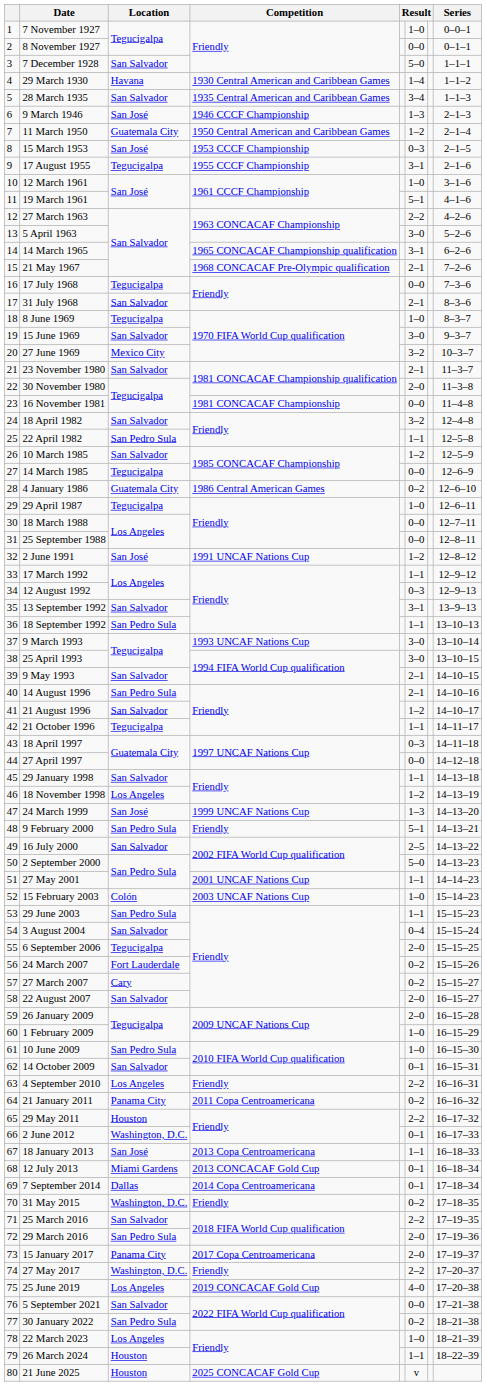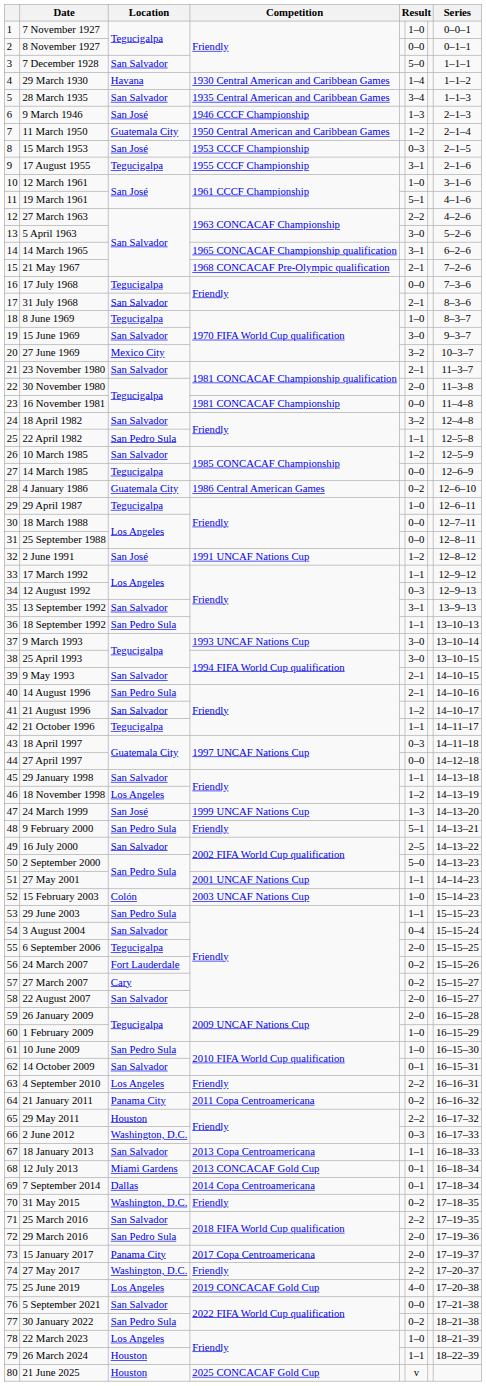 <table class="wikitable">
 <tr>
 <th></th>
 <th>Date</th>
 <th>Location</th>
 <th>Competition</th>
 <th colspan="3">Result</th>
 <th>Series</th>
 </tr>
 <tr>
 <td>1</td>
 <td>7 November 1927</td>
 <td rowspan="2"> <a href='#'>Tegucigalpa</a></td>
 <td rowspan="3"><a href='#'>Friendly</a></td>
 <td align="right"><strong></strong></td>
 <td align="center">1–0</td>
 <td></td>
 <td align="center"> 0–0–1 </td>
 </tr>
 <tr>
 <td>2</td>
 <td>8 November 1927</td>
 <td align="right"></td>
 <td align="center">0–0</td>
 <td></td>
 <td align="center"> 0–1–1 </td>
 </tr>
 <tr>
 <td>3</td>
 <td>7 December 1928</td>
 <td> <a href='#'>San Salvador</a></td>
 <td align="right"><strong></strong></td>
 <td align="center">5–0</td>
 <td></td>
 <td align="center"> 1–1–1 </td>
 </tr>
 <tr>
 <td>4</td>
 <td>29 March 1930</td>
 <td> <a href='#'>Havana</a></td>
 <td><a href='#'>1930 Central American and Caribbean Games</a></td>
 <td align="right"></td>
 <td align="center">1–4</td>
 <td><strong></strong></td>
 <td align="center"> 1–1–2 </td>
 </tr>
 <tr>
 <td>5</td>
 <td>28 March 1935</td>
 <td> <a href='#'>San Salvador</a></td>
 <td><a href='#'>1935 Central American and Caribbean Games</a></td>
 <td align="right"></td>
 <td align="center">3–4</td>
 <td><strong></strong></td>
 <td align="center"> 1–1–3 </td>
 </tr>
 <tr>
 <td>6</td>
 <td>9 March 1946</td>
 <td> <a href='#'>San José</a></td>
 <td><a href='#'>1946 CCCF Championship</a></td>
 <td align="right"></td>
 <td align="center">1–3</td>
 <td><strong></strong></td>
 <td align="center"> 2–1–3 </td>
 </tr>
 <tr>
 <td>7</td>
 <td>11 March 1950</td>
 <td> <a href='#'>Guatemala City</a></td>
 <td><a href='#'>1950 Central American and Caribbean Games</a></td>
 <td align="right"></td>
 <td align="center">1–2</td>
 <td><strong></strong></td>
 <td align="center"> 2–1–4 </td>
 </tr>
 <tr>
 <td>8</td>
 <td>15 March 1953</td>
 <td> <a href='#'>San José</a></td>
 <td><a href='#'>1953 CCCF Championship</a></td>
 <td align="right"></td>
 <td align="center">0–3</td>
 <td><strong></strong></td>
 <td align="center"> 2–1–5 </td>
 </tr>
 <tr>
 <td>9</td>
 <td>17 August 1955</td>
 <td> <a href='#'>Tegucigalpa</a></td>
 <td><a href='#'>1955 CCCF Championship</a></td>
 <td align="right"><strong></strong></td>
 <td align="center">3–1</td>
 <td></td>
 <td align="center"> 2–1–6 </td>
 </tr>
 <tr>
 <td>10</td>
 <td>12 March 1961</td>
 <td rowspan="2"> <a href='#'>San José</a></td>
 <td rowspan="2"><a href='#'>1961 CCCF Championship</a></td>
 <td align="right"><strong></strong></td>
 <td align="center">1–0</td>
 <td></td>
 <td align="center"> 3–1–6 </td>
 </tr>
 <tr>
 <td>11</td>
 <td>19 March 1961</td>
 <td align="right"><strong></strong></td>
 <td align="center">5–1</td>
 <td></td>
 <td align="center"> 4–1–6 </td>
 </tr>
 <tr>
 <td>12</td>
 <td>27 March 1963</td>
 <td rowspan="4"> <a href='#'>San Salvador</a></td>
 <td rowspan="2"><a href='#'>1963 CONCACAF Championship</a></td>
 <td align="right"></td>
 <td align="center">2–2</td>
 <td></td>
 <td align="center"> 4–2–6 </td>
 </tr>
 <tr>
 <td>13</td>
 <td>5 April 1963</td>
 <td align="right"><strong></strong></td>
 <td align="center">3–0</td>
 <td></td>
 <td align="center"> 5–2–6 </td>
 </tr>
 <tr>
 <td>14</td>
 <td>14 March 1965</td>
 <td><a href='#'>1965 CONCACAF Championship qualification</a></td>
 <td align="right"><strong></strong></td>
 <td align="center">3–1</td>
 <td></td>
 <td align="center"> 6–2–6 </td>
 </tr>
 <tr>
 <td>15</td>
 <td>21 May 1967</td>
 <td><a href='#'>1968 CONCACAF Pre-Olympic qualification</a></td>
 <td align="right"><strong></strong></td>
 <td align="center">2–1</td>
 <td></td>
 <td align="center"> 7–2–6 </td>
 </tr>
 <tr>
 <td>16</td>
 <td>17 July 1968</td>
 <td> <a href='#'>Tegucigalpa</a></td>
 <td rowspan="2"><a href='#'>Friendly</a></td>
 <td align="right"></td>
 <td align="center">0–0</td>
 <td></td>
 <td align="center"> 7–3–6 </td>
 </tr>
 <tr>
 <td>17</td>
 <td>31 July 1968</td>
 <td> <a href='#'>San Salvador</a></td>
 <td align="right"><strong></strong></td>
 <td align="center">2–1</td>
 <td></td>
 <td align="center"> 8–3–6 </td>
 </tr>
 <tr>
 <td>18</td>
 <td>8 June 1969</td>
 <td> <a href='#'>Tegucigalpa</a></td>
 <td rowspan="3"><a href='#'>1970 FIFA World Cup qualification</a></td>
 <td align="right"><strong></strong></td>
 <td align="center">1–0</td>
 <td></td>
 <td align="center"> 8–3–7 </td>
 </tr>
 <tr>
 <td>19</td>
 <td>15 June 1969</td>
 <td> <a href='#'>San Salvador</a></td>
 <td align="right"><strong></strong></td>
 <td align="center">3–0</td>
 <td></td>
 <td align="center"> 9–3–7 </td>
 </tr>
 <tr>
 <td>20</td>
 <td>27 June 1969</td>
 <td> <a href='#'>Mexico City</a></td>
 <td align="right"><strong></strong></td>
 <td align="center">3–2<br></td>
 <td></td>
 <td align="center"> 10–3–7 </td>
 </tr>
 <tr>
 <td>21</td>
 <td>23 November 1980</td>
 <td> <a href='#'>San Salvador</a></td>
 <td rowspan="2"><a href='#'>1981 CONCACAF Championship qualification</a></td>
 <td align="right"><strong></strong></td>
 <td align="center">2–1</td>
 <td></td>
 <td align="center"> 11–3–7 </td>
 </tr>
 <tr>
 <td>22</td>
 <td>30 November 1980</td>
 <td rowspan="2"> <a href='#'>Tegucigalpa</a></td>
 <td align="right"><strong></strong></td>
 <td align="center">2–0</td>
 <td></td>
 <td align="center"> 11–3–8 </td>
 </tr>
 <tr>
 <td>23</td>
 <td>16 November 1981</td>
 <td><a href='#'>1981 CONCACAF Championship</a></td>
 <td align="right"></td>
 <td align="center">0–0</td>
 <td></td>
 <td align="center"> 11–4–8 </td>
 </tr>
 <tr>
 <td>24</td>
 <td>18 April 1982</td>
 <td> <a href='#'>San Salvador</a></td>
 <td rowspan="2"><a href='#'>Friendly</a></td>
 <td align="right"><strong></strong></td>
 <td align="center">3–2</td>
 <td></td>
 <td align="center"> 12–4–8 </td>
 </tr>
 <tr>
 <td>25</td>
 <td>22 April 1982</td>
 <td> <a href='#'>San Pedro Sula</a></td>
 <td align="right"></td>
 <td align="center">1–1</td>
 <td></td>
 <td align="center"> 12–5–8 </td>
 </tr>
 <tr>
 <td>26</td>
 <td>10 March 1985</td>
 <td> <a href='#'>San Salvador</a></td>
 <td rowspan="2"><a href='#'>1985 CONCACAF Championship</a></td>
 <td align="right"></td>
 <td align="center">1–2</td>
 <td><strong></strong></td>
 <td align="center"> 12–5–9 </td>
 </tr>
 <tr>
 <td>27</td>
 <td>14 March 1985</td>
 <td> <a href='#'>Tegucigalpa</a></td>
 <td align="right"></td>
 <td align="center">0–0</td>
 <td></td>
 <td align="center"> 12–6–9 </td>
 </tr>
 <tr>
 <td>28</td>
 <td>4 January 1986</td>
 <td> <a href='#'>Guatemala City</a></td>
 <td><a href='#'>1986 Central American Games</a></td>
 <td align="right"></td>
 <td align="center">0–2</td>
 <td><strong></strong></td>
 <td align="center"> 12–6–10 </td>
 </tr>
 <tr>
 <td>29</td>
 <td>29 April 1987</td>
 <td> <a href='#'>Tegucigalpa</a></td>
 <td rowspan="3"><a href='#'>Friendly</a></td>
 <td align="right"><strong></strong></td>
 <td align="center">1–0</td>
 <td></td>
 <td align="center"> 12–6–11 </td>
 </tr>
 <tr>
 <td>30</td>
 <td>18 March 1988</td>
 <td rowspan="2"> <a href='#'>Los Angeles</a></td>
 <td align="right"></td>
 <td align="center">0–0</td>
 <td></td>
 <td align="center"> 12–7–11 </td>
 </tr>
 <tr>
 <td>31</td>
 <td>25 September 1988</td>
 <td align="right"></td>
 <td align="center">0–0</td>
 <td></td>
 <td align="center"> 12–8–11 </td>
 </tr>
 <tr>
 <td>32</td>
 <td>2 June 1991</td>
 <td> <a href='#'>San José</a></td>
 <td><a href='#'>1991 UNCAF Nations Cup</a></td>
 <td align="right"></td>
 <td align="center">1–2</td>
 <td><strong></strong></td>
 <td align="center"> 12–8–12 </td>
 </tr>
 <tr>
 <td>33</td>
 <td>17 March 1992</td>
 <td rowspan="2"> <a href='#'>Los Angeles</a></td>
 <td rowspan="4"><a href='#'>Friendly</a></td>
 <td align="right"></td>
 <td align="center">1–1</td>
 <td></td>
 <td align="center"> 12–9–12 </td>
 </tr>
 <tr>
 <td>34</td>
 <td>12 August 1992</td>
 <td align="right"></td>
 <td align="center">0–3</td>
 <td><strong></strong></td>
 <td align="center"> 12–9–13 </td>
 </tr>
 <tr>
 <td>35</td>
 <td>13 September 1992</td>
 <td> <a href='#'>San Salvador</a></td>
 <td align="right"><strong></strong></td>
 <td align="center">3–1</td>
 <td></td>
 <td align="center"> 13–9–13 </td>
 </tr>
 <tr>
 <td>36</td>
 <td>18 September 1992</td>
 <td> <a href='#'>San Pedro Sula</a></td>
 <td align="right"></td>
 <td align="center">1–1</td>
 <td></td>
 <td align="center"> 13–10–13 </td>
 </tr>
 <tr>
 <td>37</td>
 <td>9 March 1993</td>
 <td rowspan="2"> <a href='#'>Tegucigalpa</a></td>
 <td><a href='#'>1993 UNCAF Nations Cup</a></td>
 <td align="right"><strong></strong></td>
 <td align="center">3–0</td>
 <td></td>
 <td align="center"> 13–10–14 </td>
 </tr>
 <tr>
 <td>38</td>
 <td>25 April 1993</td>
 <td rowspan="2"><a href='#'>1994 FIFA World Cup qualification</a></td>
 <td align="right"><strong></strong></td>
 <td align="center">3–0</td>
 <td></td>
 <td align="center"> 13–10–15 </td>
 </tr>
 <tr>
 <td>39</td>
 <td>9 May 1993</td>
 <td> <a href='#'>San Salvador</a></td>
 <td align="right"><strong></strong></td>
 <td align="center">2–1</td>
 <td></td>
 <td align="center"> 14–10–15 </td>
 </tr>
 <tr>
 <td>40</td>
 <td>14 August 1996</td>
 <td> <a href='#'>San Pedro Sula</a></td>
 <td rowspan="3"><a href='#'>Friendly</a></td>
 <td align="right"><strong></strong></td>
 <td align="center">2–1</td>
 <td></td>
 <td align="center"> 14–10–16 </td>
 </tr>
 <tr>
 <td>41</td>
 <td>21 August 1996</td>
 <td> <a href='#'>San Salvador</a></td>
 <td align="right"></td>
 <td align="center">1–2</td>
 <td><strong></strong></td>
 <td align="center"> 14–10–17 </td>
 </tr>
 <tr>
 <td>42</td>
 <td>21 October 1996</td>
 <td> <a href='#'>Tegucigalpa</a></td>
 <td align="right"></td>
 <td align="center">1–1</td>
 <td></td>
 <td align="center"> 14–11–17 </td>
 </tr>
 <tr>
 <td>43</td>
 <td>18 April 1997</td>
 <td rowspan="2"> <a href='#'>Guatemala City</a></td>
 <td rowspan="2"><a href='#'>1997 UNCAF Nations Cup</a></td>
 <td align="right"></td>
 <td align="center">0–3</td>
 <td><strong></strong></td>
 <td align="center"> 14–11–18 </td>
 </tr>
 <tr>
 <td>44</td>
 <td>27 April 1997</td>
 <td align="right"></td>
 <td align="center">0–0</td>
 <td></td>
 <td align="center"> 14–12–18 </td>
 </tr>
 <tr>
 <td>45</td>
 <td>29 January 1998</td>
 <td> <a href='#'>San Salvador</a></td>
 <td rowspan="2"><a href='#'>Friendly</a></td>
 <td align="right"></td>
 <td align="center">1–1</td>
 <td></td>
 <td align="center"> 14–13–18 </td>
 </tr>
 <tr>
 <td>46</td>
 <td>18 November 1998</td>
 <td> <a href='#'>Los Angeles</a></td>
 <td align="right"></td>
 <td align="center">1–2</td>
 <td><strong></strong></td>
 <td align="center"> 14–13–19 </td>
 </tr>
 <tr>
 <td>47</td>
 <td>24 March 1999</td>
 <td> <a href='#'>San José</a></td>
 <td><a href='#'>1999 UNCAF Nations Cup</a></td>
 <td align="right"></td>
 <td align="center">1–3</td>
 <td><strong></strong></td>
 <td align="center"> 14–13–20 </td>
 </tr>
 <tr>
 <td>48</td>
 <td>9 February 2000</td>
 <td> <a href='#'>San Pedro Sula</a></td>
 <td><a href='#'>Friendly</a></td>
 <td align="right"><strong></strong></td>
 <td align="center">5–1</td>
 <td></td>
 <td align="center"> 14–13–21 </td>
 </tr>
 <tr>
 <td>49</td>
 <td>16 July 2000</td>
 <td> <a href='#'>San Salvador</a></td>
 <td rowspan="2"><a href='#'>2002 FIFA World Cup qualification</a></td>
 <td align="right"></td>
 <td align="center">2–5</td>
 <td><strong></strong></td>
 <td align="center"> 14–13–22 </td>
 </tr>
 <tr>
 <td>50</td>
 <td>2 September 2000</td>
 <td rowspan="2"> <a href='#'>San Pedro Sula</a></td>
 <td align="right"><strong></strong></td>
 <td align="center">5–0</td>
 <td></td>
 <td align="center"> 14–13–23 </td>
 </tr>
 <tr>
 <td>51</td>
 <td>27 May 2001</td>
 <td><a href='#'>2001 UNCAF Nations Cup</a></td>
 <td align="right"></td>
 <td align="center">1–1</td>
 <td></td>
 <td align="center"> 14–14–23 </td>
 </tr>
 <tr>
 <td>52</td>
 <td>15 February 2003</td>
 <td> <a href='#'>Colón</a></td>
 <td><a href='#'>2003 UNCAF Nations Cup</a></td>
 <td align="right"><strong></strong></td>
 <td align="center">1–0</td>
 <td></td>
 <td align="center"> 15–14–23 </td>
 </tr>
 <tr>
 <td>53</td>
 <td>29 June 2003</td>
 <td> <a href='#'>San Pedro Sula</a></td>
 <td rowspan="6"><a href='#'>Friendly</a></td>
 <td align="right"></td>
 <td align="center">1–1</td>
 <td></td>
 <td align="center"> 15–15–23 </td>
 </tr>
 <tr>
 <td>54</td>
 <td>3 August 2004</td>
 <td> <a href='#'>San Salvador</a></td>
 <td align="right"></td>
 <td align="center">0–4</td>
 <td><strong></strong></td>
 <td align="center"> 15–15–24 </td>
 </tr>
 <tr>
 <td>55</td>
 <td>6 September 2006</td>
 <td> <a href='#'>Tegucigalpa</a></td>
 <td align="right"><strong></strong></td>
 <td align="center">2–0</td>
 <td></td>
 <td align="center"> 15–15–25 </td>
 </tr>
 <tr>
 <td>56</td>
 <td>24 March 2007</td>
 <td> <a href='#'>Fort Lauderdale</a></td>
 <td align="right"></td>
 <td align="center">0–2</td>
 <td><strong></strong></td>
 <td align="center"> 15–15–26 </td>
 </tr>
 <tr>
 <td>57</td>
 <td>27 March 2007</td>
 <td> <a href='#'>Cary</a></td>
 <td align="right"></td>
 <td align="center">0–2</td>
 <td><strong></strong></td>
 <td align="center"> 15–15–27 </td>
 </tr>
 <tr>
 <td>58</td>
 <td>22 August 2007</td>
 <td> <a href='#'>San Salvador</a></td>
 <td align="right"><strong></strong></td>
 <td align="center">2–0</td>
 <td></td>
 <td align="center"> 16–15–27 </td>
 </tr>
 <tr>
 <td>59</td>
 <td>26 January 2009</td>
 <td rowspan="2"> <a href='#'>Tegucigalpa</a></td>
 <td rowspan="2"><a href='#'>2009 UNCAF Nations Cup</a></td>
 <td align="right"><strong></strong></td>
 <td align="center">2–0</td>
 <td></td>
 <td align="center"> 16–15–28 </td>
 </tr>
 <tr>
 <td>60</td>
 <td>1 February 2009</td>
 <td align="right"><strong></strong></td>
 <td align="center">1–0</td>
 <td></td>
 <td align="center"> 16–15–29 </td>
 </tr>
 <tr>
 <td>61</td>
 <td>10 June 2009</td>
 <td> <a href='#'>San Pedro Sula</a></td>
 <td rowspan="2"><a href='#'>2010 FIFA World Cup qualification</a></td>
 <td align="right"><strong></strong></td>
 <td align="center">1–0</td>
 <td></td>
 <td align="center"> 16–15–30 </td>
 </tr>
 <tr>
 <td>62</td>
 <td>14 October 2009</td>
 <td> <a href='#'>San Salvador</a></td>
 <td align="right"></td>
 <td align="center">0–1</td>
 <td><strong></strong></td>
 <td align="center"> 16–15–31 </td>
 </tr>
 <tr>
 <td>63</td>
 <td>4 September 2010</td>
 <td> <a href='#'>Los Angeles</a></td>
 <td><a href='#'>Friendly</a></td>
 <td align="right"></td>
 <td align="center">2–2<br></td>
 <td></td>
 <td align="center"> 16–16–31 </td>
 </tr>
 <tr>
 <td>64</td>
 <td>21 January 2011</td>
 <td> <a href='#'>Panama City</a></td>
 <td><a href='#'>2011 Copa Centroamericana</a></td>
 <td align="right"></td>
 <td align="center">0–2</td>
 <td><strong></strong></td>
 <td align="center"> 16–16–32 </td>
 </tr>
 <tr>
 <td>65</td>
 <td>29 May 2011</td>
 <td> <a href='#'>Houston</a></td>
 <td rowspan="2"><a href='#'>Friendly</a></td>
 <td align="right"></td>
 <td align="center">2–2</td>
 <td></td>
 <td align="center"> 16–17–32 </td>
 </tr>
 <tr>
 <td>66</td>
 <td>2 June 2012</td>
 <td> <a href='#'>Washington, D.C.</a></td>
 <td align="right"></td>
-<td align="center">0–1</td>
+<td align="center">0–3</td>
 <td><strong></strong></td>
 <td align="center"> 16–17–33 </td>
 </tr>
 <tr>
 <td>67</td>
 <td>18 January 2013</td>
-<td> <a href='#'>San José</a></td>
+<td> <a href='#'>San Salvador</a></td>
 <td><a href='#'>2013 Copa Centroamericana</a></td>
 <td align="right"></td>
 <td align="center">1–1</td>
 <td></td>
 <td align="center"> 16–18–33 </td>
 </tr>
 <tr>
 <td>68</td>
 <td>12 July 2013</td>
 <td> <a href='#'>Miami Gardens</a></td>
 <td><a href='#'>2013 CONCACAF Gold Cup</a></td>
 <td align="right"></td>
 <td align="center">0–1</td>
 <td><strong></strong></td>
 <td align="center"> 16–18–34 </td>
 </tr>
 <tr>
 <td>69</td>
 <td>7 September 2014</td>
 <td> <a href='#'>Dallas</a></td>
 <td><a href='#'>2014 Copa Centroamericana</a></td>
 <td align="right"></td>
 <td align="center">0–1</td>
 <td><strong></strong></td>
 <td align="center"> 17–18–34 </td>
 </tr>
 <tr>
 <td>70</td>
 <td>31 May 2015</td>
 <td> <a href='#'>Washington, D.C.</a></td>
 <td><a href='#'>Friendly</a></td>
 <td align="right"></td>
 <td align="center">0–2</td>
 <td><strong></strong></td>
 <td align="center"> 17–18–35 </td>
 </tr>
 <tr>
 <td>71</td>
 <td>25 March 2016</td>
 <td> <a href='#'>San Salvador</a></td>
 <td rowspan="2"><a href='#'>2018 FIFA World Cup qualification</a></td>
 <td align="right"></td>
 <td align="center">2–2</td>
 <td></td>
 <td align="center"> 17–19–35 </td>
 </tr>
 <tr>
 <td>72</td>
 <td>29 March 2016</td>
 <td> <a href='#'>San Pedro Sula</a></td>
 <td align="right"><strong></strong></td>
 <td align="center">2–0</td>
 <td></td>
 <td align="center"> 17–19–36 </td>
 </tr>
 <tr>
 <td>73</td>
 <td>15 January 2017</td>
 <td> <a href='#'>Panama City</a></td>
 <td><a href='#'>2017 Copa Centroamericana</a></td>
 <td align="right"></td>
 <td align="center">2–0</td>
 <td><strong></strong></td>
 <td align="center"> 17–19–37 </td>
 </tr>
 <tr>
 <td>74</td>
 <td>27 May 2017</td>
 <td> <a href='#'>Washington, D.C.</a></td>
 <td><a href='#'>Friendly</a></td>
 <td align="right"></td>
 <td align="center">2–2</td>
 <td></td>
 <td align="center"> 17–20–37 </td>
 </tr>
 <tr>
 <td>75</td>
 <td>25 June 2019</td>
 <td> <a href='#'>Los Angeles</a></td>
 <td><a href='#'>2019 CONCACAF Gold Cup</a></td>
 <td align="right"><strong></strong></td>
 <td align="center">4–0</td>
 <td></td>
 <td align="center"> 17–20–38 </td>
 </tr>
 <tr>
 <td>76</td>
 <td>5 September 2021</td>
 <td> <a href='#'>San Salvador</a></td>
 <td rowspan="2"><a href='#'>2022 FIFA World Cup qualification</a></td>
 <td align="right"></td>
 <td align="center">0–0</td>
 <td></td>
 <td align="center"> 17–21–38 </td>
 </tr>
 <tr>
 <td>77</td>
 <td>30 January 2022</td>
 <td> <a href='#'>San Pedro Sula</a></td>
 <td align="right"></td>
 <td align="center">0–2</td>
 <td><strong></strong></td>
 <td align="center"> 18–21–38 </td>
 </tr>
 <tr>
 <td>78</td>
 <td>22 March 2023</td>
 <td> <a href='#'>Los Angeles</a></td>
 <td rowspan="2"><a href='#'>Friendly</a></td>
 <td align="right"><strong></strong></td>
 <td align="center">1–0</td>
 <td></td>
 <td align="center"> 18–21–39 </td>
 </tr>
 <tr>
 <td>79</td>
 <td>26 March 2024</td>
 <td> <a href='#'>Houston</a></td>
 <td align="right"></td>
 <td align="center">1–1</td>
 <td></td>
 <td align="center"> 18–22–39 </td>
 </tr>
 <tr>
 <td>80</td>
 <td>21 June 2025</td>
 <td> <a href='#'>Houston</a></td>
 <td><a href='#'>2025 CONCACAF Gold Cup</a></td>
 <td align="right"></td>
 <td align="center">v</td>
 <td></td>
 <td align="center"></td>
 </tr>
 </table>
